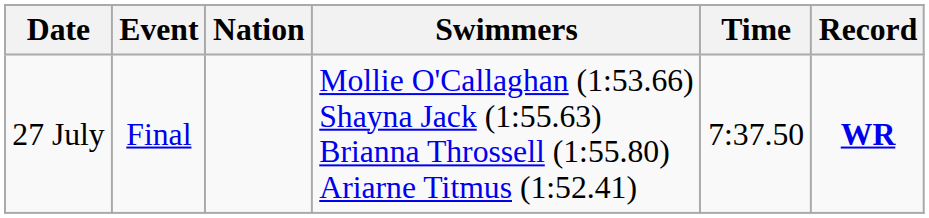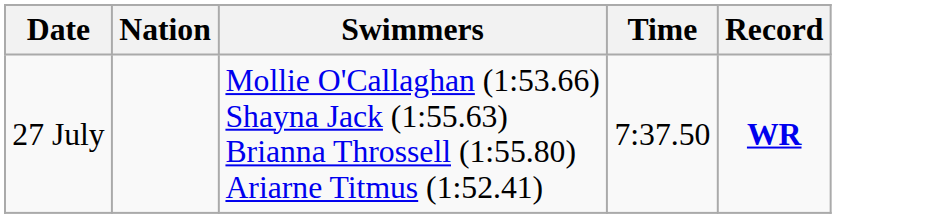 <table class="wikitable" style=text-align:center>
 <tr>
 <th>Date</th>
-<th>Event</th>
 <th>Nation</th>
 <th>Swimmers</th>
 <th>Time</th>
 <th>Record</th>
 </tr>
 <tr>
 <td>27 July</td>
-<td><a href='#'>Final</a></td>
 <td align=left></td>
 <td align=left><a href='#'>Mollie O'Callaghan</a> (1:53.66)<br><a href='#'>Shayna Jack</a> (1:55.63)<br><a href='#'>Brianna Throssell</a> (1:55.80)<br><a href='#'>Ariarne Titmus</a> (1:52.41)</td>
 <td>7:37.50</td>
 <td><strong><a href='#'>WR</a></strong></td>
 </tr>
 </table>
